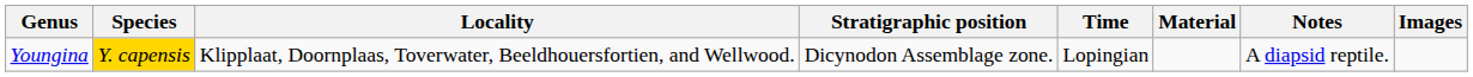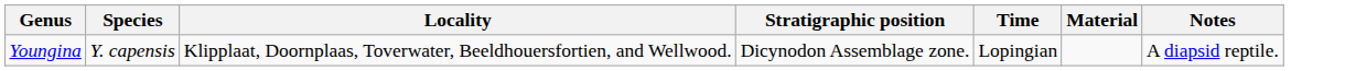 <table class="wikitable">
 <tr>
 <th>Genus</th>
 <th>Species</th>
 <th>Locality</th>
 <th>Stratigraphic position</th>
 <th>Time</th>
 <th>Material</th>
 <th>Notes</th>
-<th>Images</th>
 </tr>
 <tr>
 <td><em><a href='#'>Youngina</a></em></td>
-<td style="background: gold;"><em>Y. capensis</em></td>
+<td><em>Y. capensis</em></td>
 <td>Klipplaat, Doornplaas, Toverwater, Beeldhouersfortien, and Wellwood.</td>
 <td>Dicynodon Assemblage zone.</td>
 <td>Lopingian</td>
 <td></td>
 <td>A <a href='#'>diapsid</a> reptile.</td>
-<td></td>
 </tr>
 </table>
